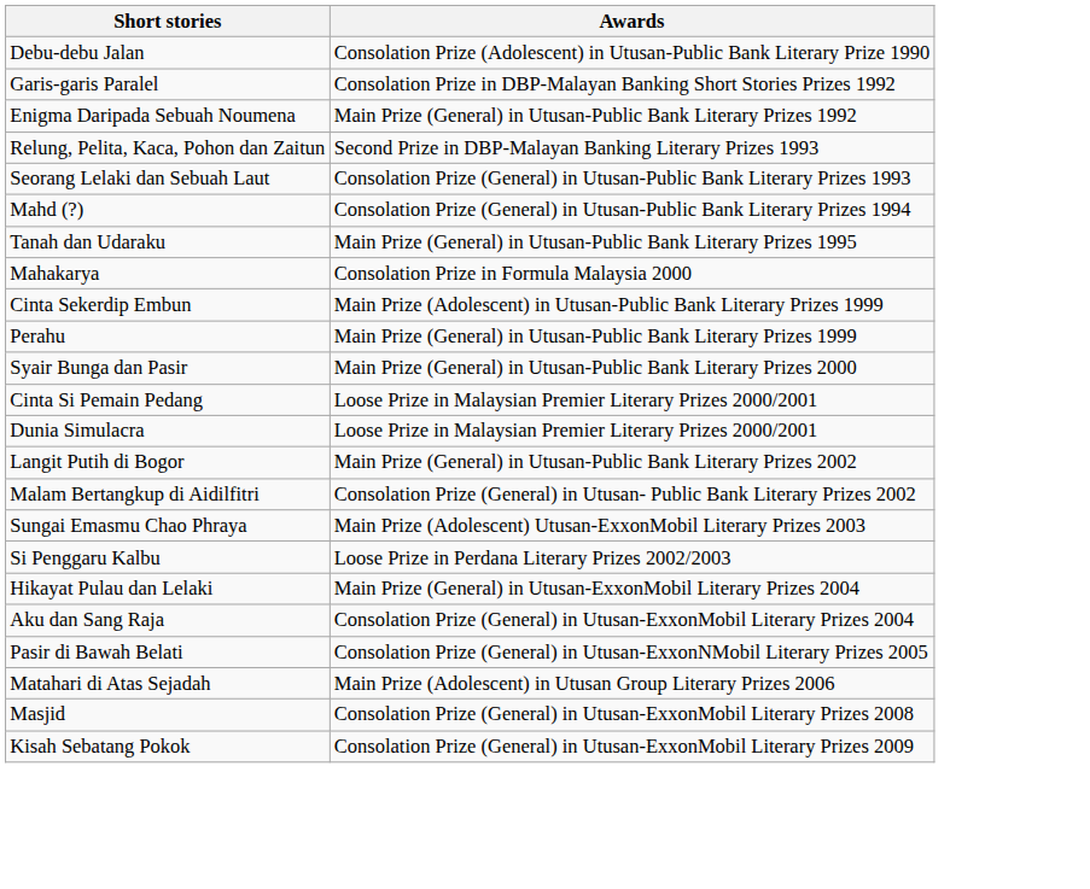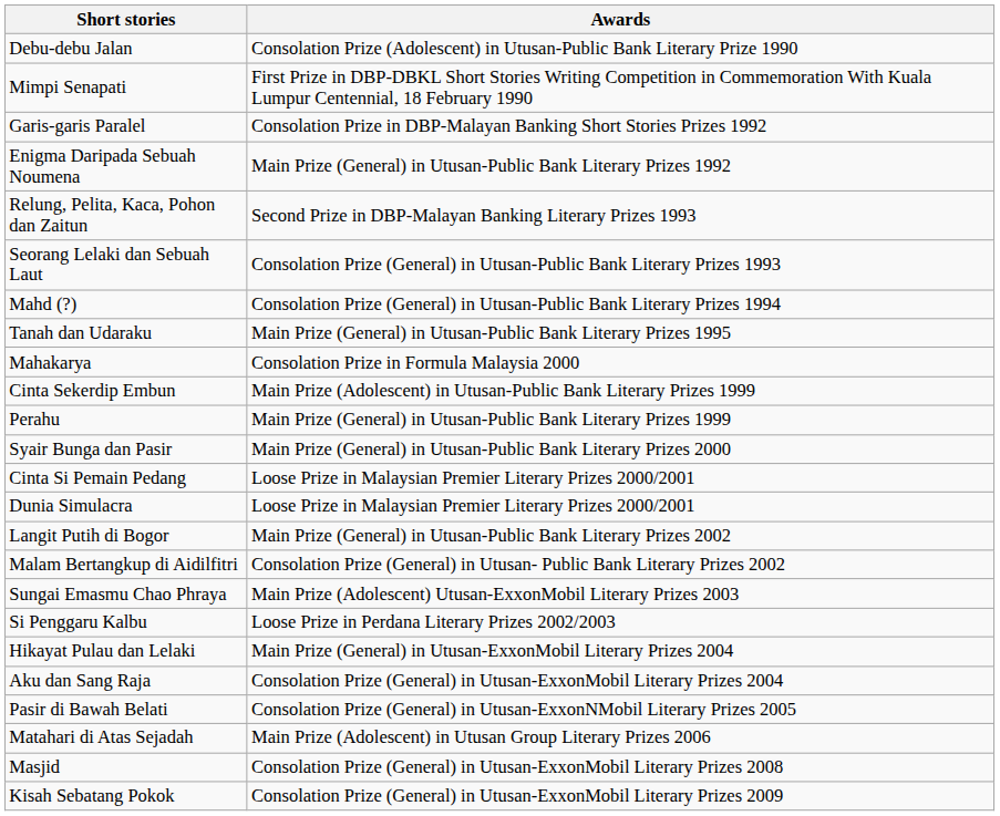 <table class="wikitable">
 <tr>
 <th>Short stories</th>
 <th>Awards</th>
 </tr>
 <tr>
 <td>Debu-debu Jalan</td>
 <td>Consolation Prize (Adolescent) in Utusan-Public Bank Literary Prize 1990</td>
+</tr>
+<tr>
+<td>Mimpi Senapati</td>
+<td>First Prize in DBP-DBKL Short Stories Writing Competition in Commemoration With Kuala Lumpur Centennial, 18 February 1990</td>
 </tr>
 <tr>
 <td>Garis-garis Paralel</td>
 <td>Consolation Prize in DBP-Malayan Banking Short Stories Prizes 1992</td>
 </tr>
 <tr>
 <td>Enigma Daripada Sebuah Noumena</td>
 <td>Main Prize (General) in Utusan-Public Bank Literary Prizes 1992</td>
 </tr>
 <tr>
 <td>Relung, Pelita, Kaca, Pohon dan Zaitun</td>
 <td>Second Prize in DBP-Malayan Banking Literary Prizes 1993</td>
 </tr>
 <tr>
 <td>Seorang Lelaki dan Sebuah Laut</td>
 <td>Consolation Prize (General) in Utusan-Public Bank Literary Prizes 1993</td>
 </tr>
 <tr>
 <td>Mahd (?)</td>
 <td>Consolation Prize (General) in Utusan-Public Bank Literary Prizes 1994</td>
 </tr>
 <tr>
 <td>Tanah dan Udaraku</td>
 <td>Main Prize (General) in Utusan-Public Bank Literary Prizes 1995</td>
 </tr>
 <tr>
 <td>Mahakarya</td>
 <td>Consolation Prize in Formula Malaysia 2000</td>
 </tr>
 <tr>
 <td>Cinta Sekerdip Embun</td>
 <td>Main Prize (Adolescent) in Utusan-Public Bank Literary Prizes 1999</td>
 </tr>
 <tr>
 <td>Perahu</td>
 <td>Main Prize (General) in Utusan-Public Bank Literary Prizes 1999</td>
 </tr>
 <tr>
 <td>Syair Bunga dan Pasir</td>
 <td>Main Prize (General) in Utusan-Public Bank Literary Prizes 2000</td>
 </tr>
 <tr>
 <td>Cinta Si Pemain Pedang</td>
 <td>Loose Prize in Malaysian Premier Literary Prizes 2000/2001</td>
 </tr>
 <tr>
 <td>Dunia Simulacra</td>
 <td>Loose Prize in Malaysian Premier Literary Prizes 2000/2001</td>
 </tr>
 <tr>
 <td>Langit Putih di Bogor</td>
 <td>Main Prize (General) in Utusan-Public Bank Literary Prizes 2002</td>
 </tr>
 <tr>
 <td>Malam Bertangkup di Aidilfitri</td>
 <td>Consolation Prize (General) in Utusan- Public Bank Literary Prizes 2002</td>
 </tr>
 <tr>
 <td>Sungai Emasmu Chao Phraya</td>
 <td>Main Prize (Adolescent) Utusan-ExxonMobil Literary Prizes 2003</td>
 </tr>
 <tr>
 <td>Si Penggaru Kalbu</td>
 <td>Loose Prize in Perdana Literary Prizes 2002/2003</td>
 </tr>
 <tr>
 <td>Hikayat Pulau dan Lelaki</td>
 <td>Main Prize (General) in Utusan-ExxonMobil Literary Prizes 2004</td>
 </tr>
 <tr>
 <td>Aku dan Sang Raja</td>
 <td>Consolation Prize (General) in Utusan-ExxonMobil Literary Prizes 2004</td>
 </tr>
 <tr>
 <td>Pasir di Bawah Belati</td>
 <td>Consolation Prize (General) in Utusan-ExxonNMobil Literary Prizes 2005</td>
 </tr>
 <tr>
 <td>Matahari di Atas Sejadah</td>
 <td>Main Prize (Adolescent) in Utusan Group Literary Prizes 2006</td>
 </tr>
 <tr>
 <td>Masjid</td>
 <td>Consolation Prize (General) in Utusan-ExxonMobil Literary Prizes 2008</td>
 </tr>
 <tr>
 <td>Kisah Sebatang Pokok</td>
 <td>Consolation Prize (General) in Utusan-ExxonMobil Literary Prizes 2009</td>
 </tr>
 </table>
